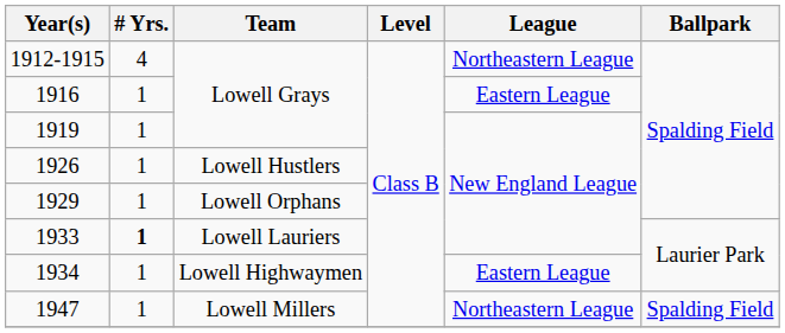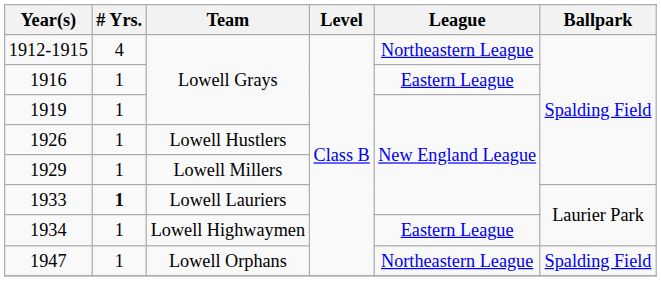 <table class="wikitable" style="text-align:center; font-size: 95%;">
 <tr>
 <th>Year(s)</th>
 <th># Yrs.</th>
 <th>Team</th>
 <th>Level</th>
 <th>League</th>
 <th>Ballpark</th>
 </tr>
 <tr>
 <td>1912-1915</td>
 <td>4</td>
 <td rowspan=3>Lowell Grays</td>
 <td rowspan=8><a href='#'>Class B</a></td>
 <td><a href='#'>Northeastern League</a></td>
 <td rowspan=5><a href='#'>Spalding Field</a></td>
 </tr>
 <tr>
 <td>1916</td>
 <td>1</td>
 <td><a href='#'>Eastern League</a></td>
 </tr>
 <tr>
 <td>1919</td>
 <td>1</td>
 <td rowspan=4><a href='#'>New England League</a></td>
 </tr>
 <tr>
 <td>1926</td>
 <td>1</td>
 <td>Lowell Hustlers</td>
 </tr>
 <tr>
 <td>1929</td>
 <td>1</td>
-<td>Lowell Orphans</td>
+<td>Lowell Millers</td>
 </tr>
 <tr>
 <td>1933</td>
 <td><strong>1</strong></td>
 <td>Lowell Lauriers</td>
 <td rowspan=2>Laurier Park</td>
 </tr>
 <tr>
 <td>1934</td>
 <td>1</td>
 <td>Lowell Highwaymen</td>
 <td><a href='#'>Eastern League</a></td>
 </tr>
 <tr>
 <td>1947</td>
 <td>1</td>
-<td>Lowell Millers</td>
+<td>Lowell Orphans</td>
 <td><a href='#'>Northeastern League</a></td>
 <td><a href='#'>Spalding Field</a></td>
 </tr>
 <tr>
 </tr>
 </table>
